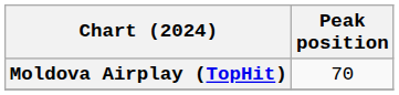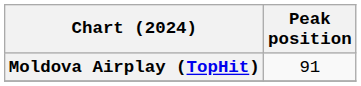 <table class="wikitable plainrowheaders" style="text-align:center">
 <tr>
 <th scope="col">Chart (2024)</th>
 <th scope="col">Peak<br>position</th>
 </tr>
 <tr>
 <th scope="row">Moldova Airplay (<a href='#'>TopHit</a>)</th>
-<td>70</td>
+<td>91</td>
 </tr>
 <tr>
 </tr>
 </table>
